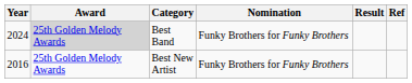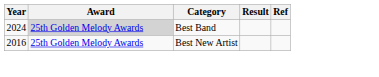 <table class="wikitable">
 <tr>
 <th>Year</th>
 <th width="230">Award</th>
 <th>Category</th>
-<th width="300">Nomination</th>
 <th>Result</th>
 <th>Ref</th>
 </tr>
 <tr>
 <td>2024</td>
 <td style="background: lightgrey;"><a href='#'>25th Golden Melody Awards</a></td>
 <td>Best Band</td>
-<td>Funky Brothers for <em>Funky Brothers</em></td>
 <td></td>
 <td align=center></td>
 </tr>
 <tr>
 <td>2016</td>
 <td><a href='#'>25th Golden Melody Awards</a></td>
 <td>Best New Artist</td>
-<td>Funky Brothers for <em>Funky Brothers</em></td>
 <td></td>
 <td align=center></td>
 </tr>
 </table>
